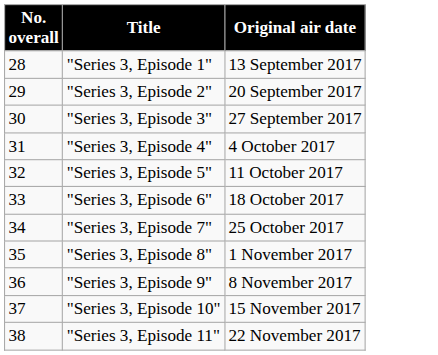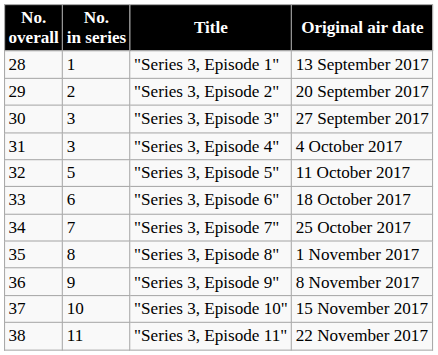 <table class="wikitable plainrowheaders">
 <tr>
 <th scope="col" style="background:#000000; color:white;">No.<br>overall</th>
+<th scope="col" style="background:#000000; color:white;">No.<br>in series</th>
 <th scope="col" style="background:#000000; color:white;">Title</th>
 <th scope="col" style="background:#000000; color:white;">Original air date</th>
 </tr>
 <tr>
 <td>28</td>
+<td>1</td>
 <td>"Series 3, Episode 1"</td>
 <td>13 September 2017</td>
 </tr>
 <tr>
 <td>29</td>
+<td>2</td>
 <td>"Series 3, Episode 2"</td>
 <td>20 September 2017</td>
 </tr>
 <tr>
 <td>30</td>
+<td>3</td>
 <td>"Series 3, Episode 3"</td>
 <td>27 September 2017</td>
 </tr>
 <tr>
 <td>31</td>
+<td>3</td>
 <td>"Series 3, Episode 4"</td>
 <td>4 October 2017</td>
 </tr>
 <tr>
 <td>32</td>
+<td>5</td>
 <td>"Series 3, Episode 5"</td>
 <td>11 October 2017</td>
 </tr>
 <tr>
 <td>33</td>
+<td>6</td>
 <td>"Series 3, Episode 6"</td>
 <td>18 October 2017</td>
 </tr>
 <tr>
 <td>34</td>
+<td>7</td>
 <td>"Series 3, Episode 7"</td>
 <td>25 October 2017</td>
 </tr>
 <tr>
 <td>35</td>
+<td>8</td>
 <td>"Series 3, Episode 8"</td>
 <td>1 November 2017</td>
 </tr>
 <tr>
 <td>36</td>
+<td>9</td>
 <td>"Series 3, Episode 9"</td>
 <td>8 November 2017</td>
 </tr>
 <tr>
 <td>37</td>
+<td>10</td>
 <td>"Series 3, Episode 10"</td>
 <td>15 November 2017</td>
 </tr>
 <tr>
 <td>38</td>
+<td>11</td>
 <td>"Series 3, Episode 11"</td>
 <td>22 November 2017</td>
 </tr>
 </table>
